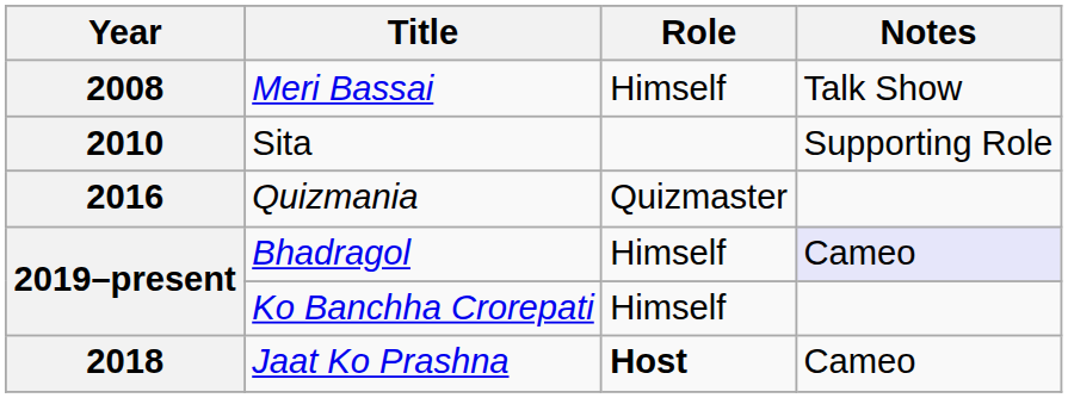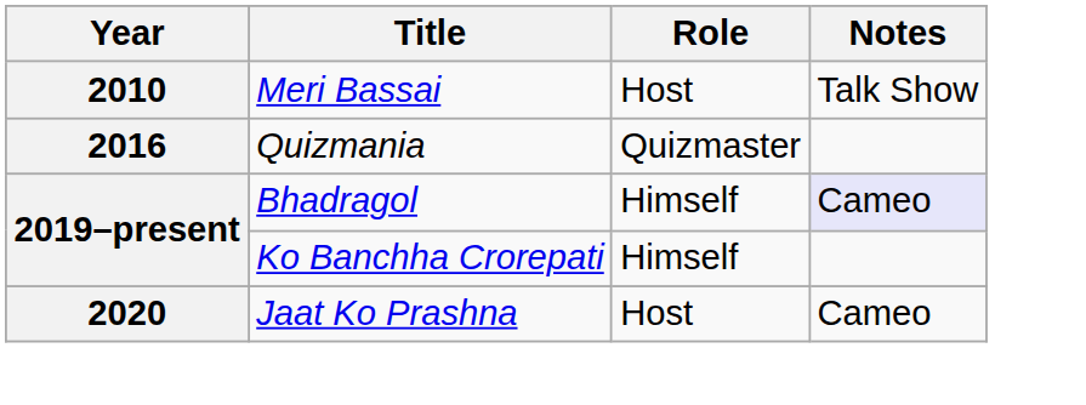 <table class="wikitable sortable plainrowheaders">
 <tr>
 <th scope="col">Year</th>
 <th scope="col">Title</th>
 <th scope="col">Role</th>
 <th scope="col" class="unsortable">Notes</th>
 </tr>
 <tr>
-<th scope="row">2008</th>
+<th scope="row">2010</th>
 <td><em><a href='#'>Meri Bassai</a></em></td>
-<td>Himself</td>
+<td>Host</td>
 <td>Talk Show</td>
-</tr>
-<tr>
-<th>2010</th>
-<td>Sita</td>
-<td></td>
-<td>Supporting Role</td>
 </tr>
 <tr>
 <th scope="row">2016</th>
 <td><em>Quizmania</em></td>
 <td>Quizmaster</td>
 <td style="text-align: center;"></td>
 </tr>
 <tr>
 <th rowspan="2" scope="row">2019–present</th>
 <td><em><a href='#'>Bhadragol</a></em></td>
 <td>Himself</td>
 <td style="background: lavender;">Cameo</td>
 </tr>
 <tr>
 <td><em><a href='#'>Ko Banchha Crorepati</a></em></td>
 <td>Himself</td>
 <td style="text-align: center;"></td>
 </tr>
 <tr>
-<th>2018</th>
+<th>2020</th>
 <td><em><a href='#'>Jaat Ko Prashna</a></em></td>
-<td><strong>Host</strong></td>
+<td>Host</td>
 <td>Cameo</td>
 </tr>
 </table>
